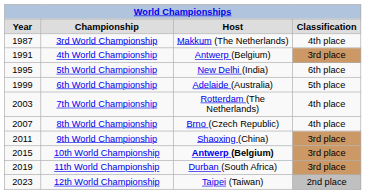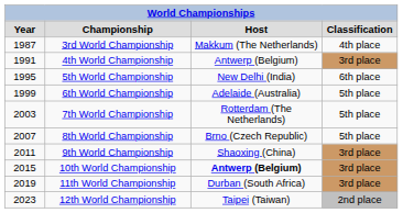 <table class="wikitable" style=font-size:90%>
 <tr align=center style="background:#B0C4DE;">
 <td colspan=4><strong><a href='#'>World Championships</a></strong></td>
 </tr>
 <tr align = center bgcolor="#dddddd">
 <td width = 50><strong>Year</strong></td>
 <td width = 200><strong>Championship</strong></td>
 <td width = 180><strong>Host</strong></td>
 <td width = 100><strong>Classification</strong></td>
 </tr>
 <tr align = center>
 <td>1987</td>
 <td><a href='#'> 3rd World Championship</a></td>
 <td><a href='#'> Makkum</a> (The Netherlands)</td>
 <td align = "center">4th place</td>
 </tr>
 <tr align = center>
 <td>1991</td>
 <td><a href='#'> 4th World Championship</a></td>
 <td><a href='#'>Antwerp </a> (Belgium)</td>
 <td bgcolor = "#CC9966" align="center"> 3rd place</td>
 </tr>
 <tr align = center>
 <td>1995</td>
 <td><a href='#'> 5th World Championship</a></td>
 <td><a href='#'>New Delhi </a> (India)</td>
 <td align = "center">6th place</td>
 </tr>
 <tr align = center>
 <td>1999</td>
 <td><a href='#'> 6th World Championship</a></td>
 <td><a href='#'>Adelaide </a> (Australia)</td>
 <td align = "center">5th place</td>
 </tr>
 <tr align = center>
 <td>2003</td>
 <td><a href='#'> 7th World Championship</a></td>
 <td><a href='#'>Rotterdam </a> (The Netherlands)</td>
-<td align = "center">4th place</td>
+<td align = "center">5th place</td>
 </tr>
 <tr align = center>
 <td>2007</td>
 <td><a href='#'> 8th World Championship</a></td>
 <td><a href='#'>Brno </a> (Czech Republic)</td>
-<td align = "center">4th place</td>
+<td align = "center">5th place</td>
 </tr>
 <tr align = center>
 <td>2011</td>
 <td><a href='#'> 9th World Championship</a></td>
 <td><a href='#'>Shaoxing </a> (China)</td>
 <td bgcolor="#CC9966" align="center"> 3rd place</td>
 </tr>
 <tr align=center>
 <td>2015</td>
 <td><a href='#'> 10th World Championship</a></td>
 <td><strong><a href='#'>Antwerp </a> (Belgium)</strong></td>
 <td bgcolor = "#CC9966" align="center"> 3rd place</td>
 </tr>
 <tr align = center>
 <td>2019</td>
 <td><a href='#'> 11th World Championship</a></td>
 <td><a href='#'>Durban </a> (South Africa)</td>
 <td bgcolor = "#CC9966" align = "center"> 3rd place</td>
 </tr>
 <tr align=center>
 <td>2023</td>
 <td><a href='#'>12th World Championship</a></td>
 <td><a href='#'>Taipei</a> (Taiwan)</td>
 <td bgcolor="silver" align="center"> 2nd place</td>
 </tr>
 </table>
